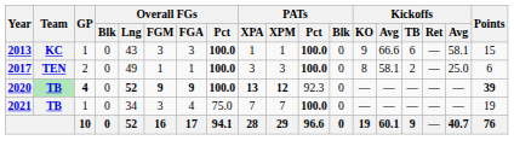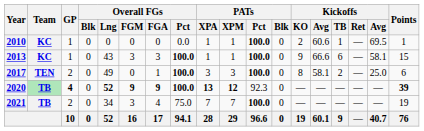 <table class=wikitable style="text-align:center;">
 <tr>
 <th rowspan="2">Year</th>
 <th rowspan="2">Team</th>
 <th rowspan="2">GP</th>
 <th colspan="5">Overall FGs</th>
 <th colspan="4">PATs</th>
 <th colspan="5">Kickoffs</th>
 <th rowspan="2">Points</th>
 </tr>
 <tr>
 <th>Blk</th>
 <th>Lng</th>
 <th>FGM</th>
 <th>FGA</th>
 <th>Pct</th>
 <th>XPA</th>
 <th>XPM</th>
 <th>Pct</th>
 <th>Blk</th>
 <th>KO</th>
 <th>Avg</th>
 <th>TB</th>
 <th>Ret</th>
 <th>Avg</th>
 </tr>
 <tr>
+<th><a href='#'>2010</a></th>
+<th><a href='#'>KC</a></th>
+<td>1</td>
+<td>0</td>
+<td>0</td>
+<td>0</td>
+<td>0</td>
+<td>0.0</td>
+<td>1</td>
+<td>1</td>
+<td><strong>100.0</strong></td>
+<td>0</td>
+<td>2</td>
+<td>60.6</td>
+<td>1</td>
+<td>—</td>
+<td>69.5</td>
+<td>1</td>
+</tr>
+<tr>
 <th><a href='#'>2013</a></th>
 <th><a href='#'>KC</a></th>
 <td>1</td>
 <td>0</td>
 <td>43</td>
 <td>3</td>
 <td>3</td>
 <td><strong>100.0</strong></td>
 <td>1</td>
 <td>1</td>
 <td><strong>100.0</strong></td>
 <td>0</td>
 <td>9</td>
 <td>66.6</td>
 <td>6</td>
 <td>—</td>
 <td>58.1</td>
 <td>15</td>
 </tr>
 <tr>
 <th><a href='#'>2017</a></th>
 <th><a href='#'>TEN</a></th>
 <td>2</td>
 <td>0</td>
 <td>49</td>
-<td>1</td>
+<td>0</td>
 <td>1</td>
 <td><strong>100.0</strong></td>
 <td>3</td>
 <td>3</td>
 <td><strong>100.0</strong></td>
 <td>0</td>
 <td>8</td>
 <td>58.1</td>
 <td>2</td>
 <td>—</td>
 <td>25.0</td>
 <td>6</td>
 </tr>
 <tr>
 <th><a href='#'>2020</a></th>
 <th style="background:#afe6ba; width:3em;"><a href='#'>TB</a></th>
 <td><strong>4</strong></td>
 <td>0</td>
 <td><strong>52</strong></td>
 <td><strong>9</strong></td>
 <td><strong>9</strong></td>
 <td><strong>100.0</strong></td>
 <td><strong>13</strong></td>
 <td><strong>12</strong></td>
 <td>92.3</td>
 <td>0</td>
 <td>—</td>
 <td>—</td>
 <td>—</td>
 <td>—</td>
 <td>—</td>
 <td><strong>39</strong></td>
 </tr>
 <tr>
 <th><a href='#'>2021</a></th>
 <th><a href='#'>TB</a></th>
-<td>1</td>
+<td>2</td>
 <td>0</td>
 <td>34</td>
 <td>3</td>
 <td>4</td>
 <td>75.0</td>
 <td>7</td>
 <td>7</td>
 <td><strong>100.0</strong></td>
 <td>0</td>
 <td>—</td>
 <td>—</td>
 <td>—</td>
 <td>—</td>
 <td>—</td>
 <td>19</td>
 </tr>
 <tr>
 <th colspan="2"></th>
 <th>10</th>
 <th>0</th>
 <th>52</th>
 <th>16</th>
 <th>17</th>
 <th>94.1</th>
 <th>28</th>
 <th>29</th>
 <th>96.6</th>
 <th>0</th>
 <th>19</th>
 <th>60.1</th>
 <th>9</th>
 <th>—</th>
 <th>40.7</th>
 <th>76</th>
 </tr>
 </table>
